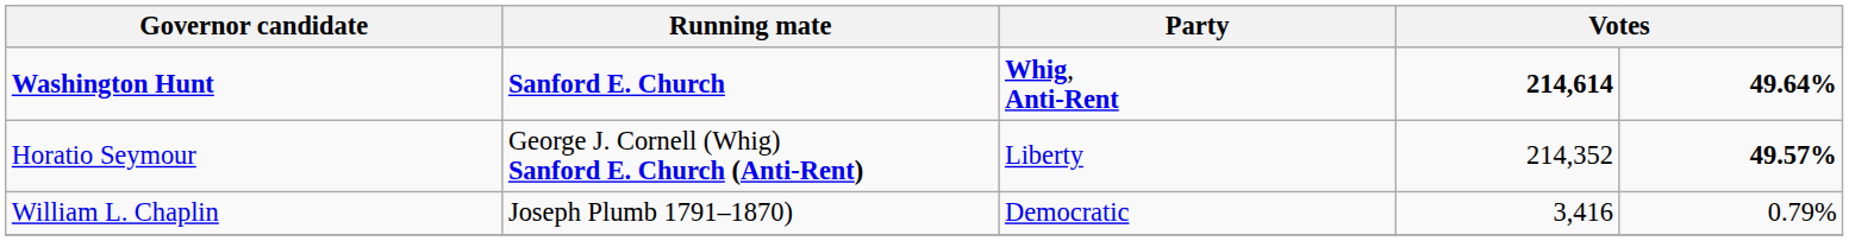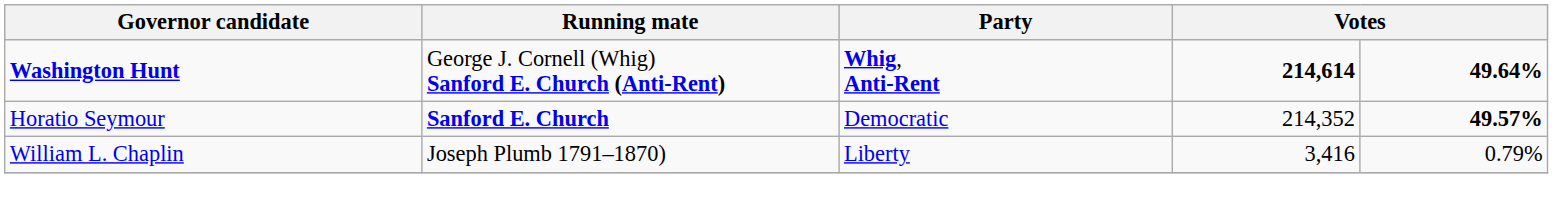 <table class=wikitable>
 <tr bgcolor=lightgrey>
 <th width="20%">Governor candidate</th>
 <th width="20%">Running mate</th>
 <th width="16%">Party</th>
 <th width="18%" colspan="2">Votes</th>
 </tr>
 <tr>
 <td><strong><a href='#'>Washington Hunt</a></strong></td>
-<td><strong><a href='#'>Sanford E. Church</a></strong></td>
+<td>George J. Cornell (Whig) <br><strong><a href='#'>Sanford E. Church</a> (<a href='#'>Anti-Rent</a>)</strong></td>
 <td><strong><a href='#'>Whig</a></strong>, <br><strong><a href='#'>Anti-Rent</a></strong></td>
 <td align="right"><strong>214,614</strong></td>
 <td align="right"><strong>49.64%</strong></td>
 </tr>
 <tr>
 <td><a href='#'>Horatio Seymour</a></td>
-<td>George J. Cornell (Whig) <br><strong><a href='#'>Sanford E. Church</a> (<a href='#'>Anti-Rent</a>)</strong></td>
-<td><a href='#'>Liberty</a></td>
+<td><strong><a href='#'>Sanford E. Church</a></strong></td>
+<td><a href='#'>Democratic</a></td>
 <td align="right">214,352</td>
 <td align="right"><strong>49.57%</strong></td>
 </tr>
 <tr>
 <td><a href='#'>William L. Chaplin</a></td>
 <td>Joseph Plumb 1791–1870)</td>
-<td><a href='#'>Democratic</a></td>
+<td><a href='#'>Liberty</a></td>
 <td align="right">3,416</td>
 <td align="right">0.79%</td>
 </tr>
 <tr>
 </tr>
 </table>
